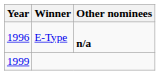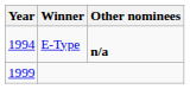 <table class="wikitable">
 <tr>
 <th>Year</th>
 <th>Winner</th>
 <th>Other nominees</th>
 </tr>
 <tr>
-<td><a href='#'>1996</a></td>
+<td><a href='#'>1994</a></td>
 <td><a href='#'>E-Type</a> </td>
 <td><strong><br>n/a</strong></td>
 </tr>
 <tr>
 <td><a href='#'>1999</a></td>
 <td colspan=2></td>
 </tr>
 </table>
